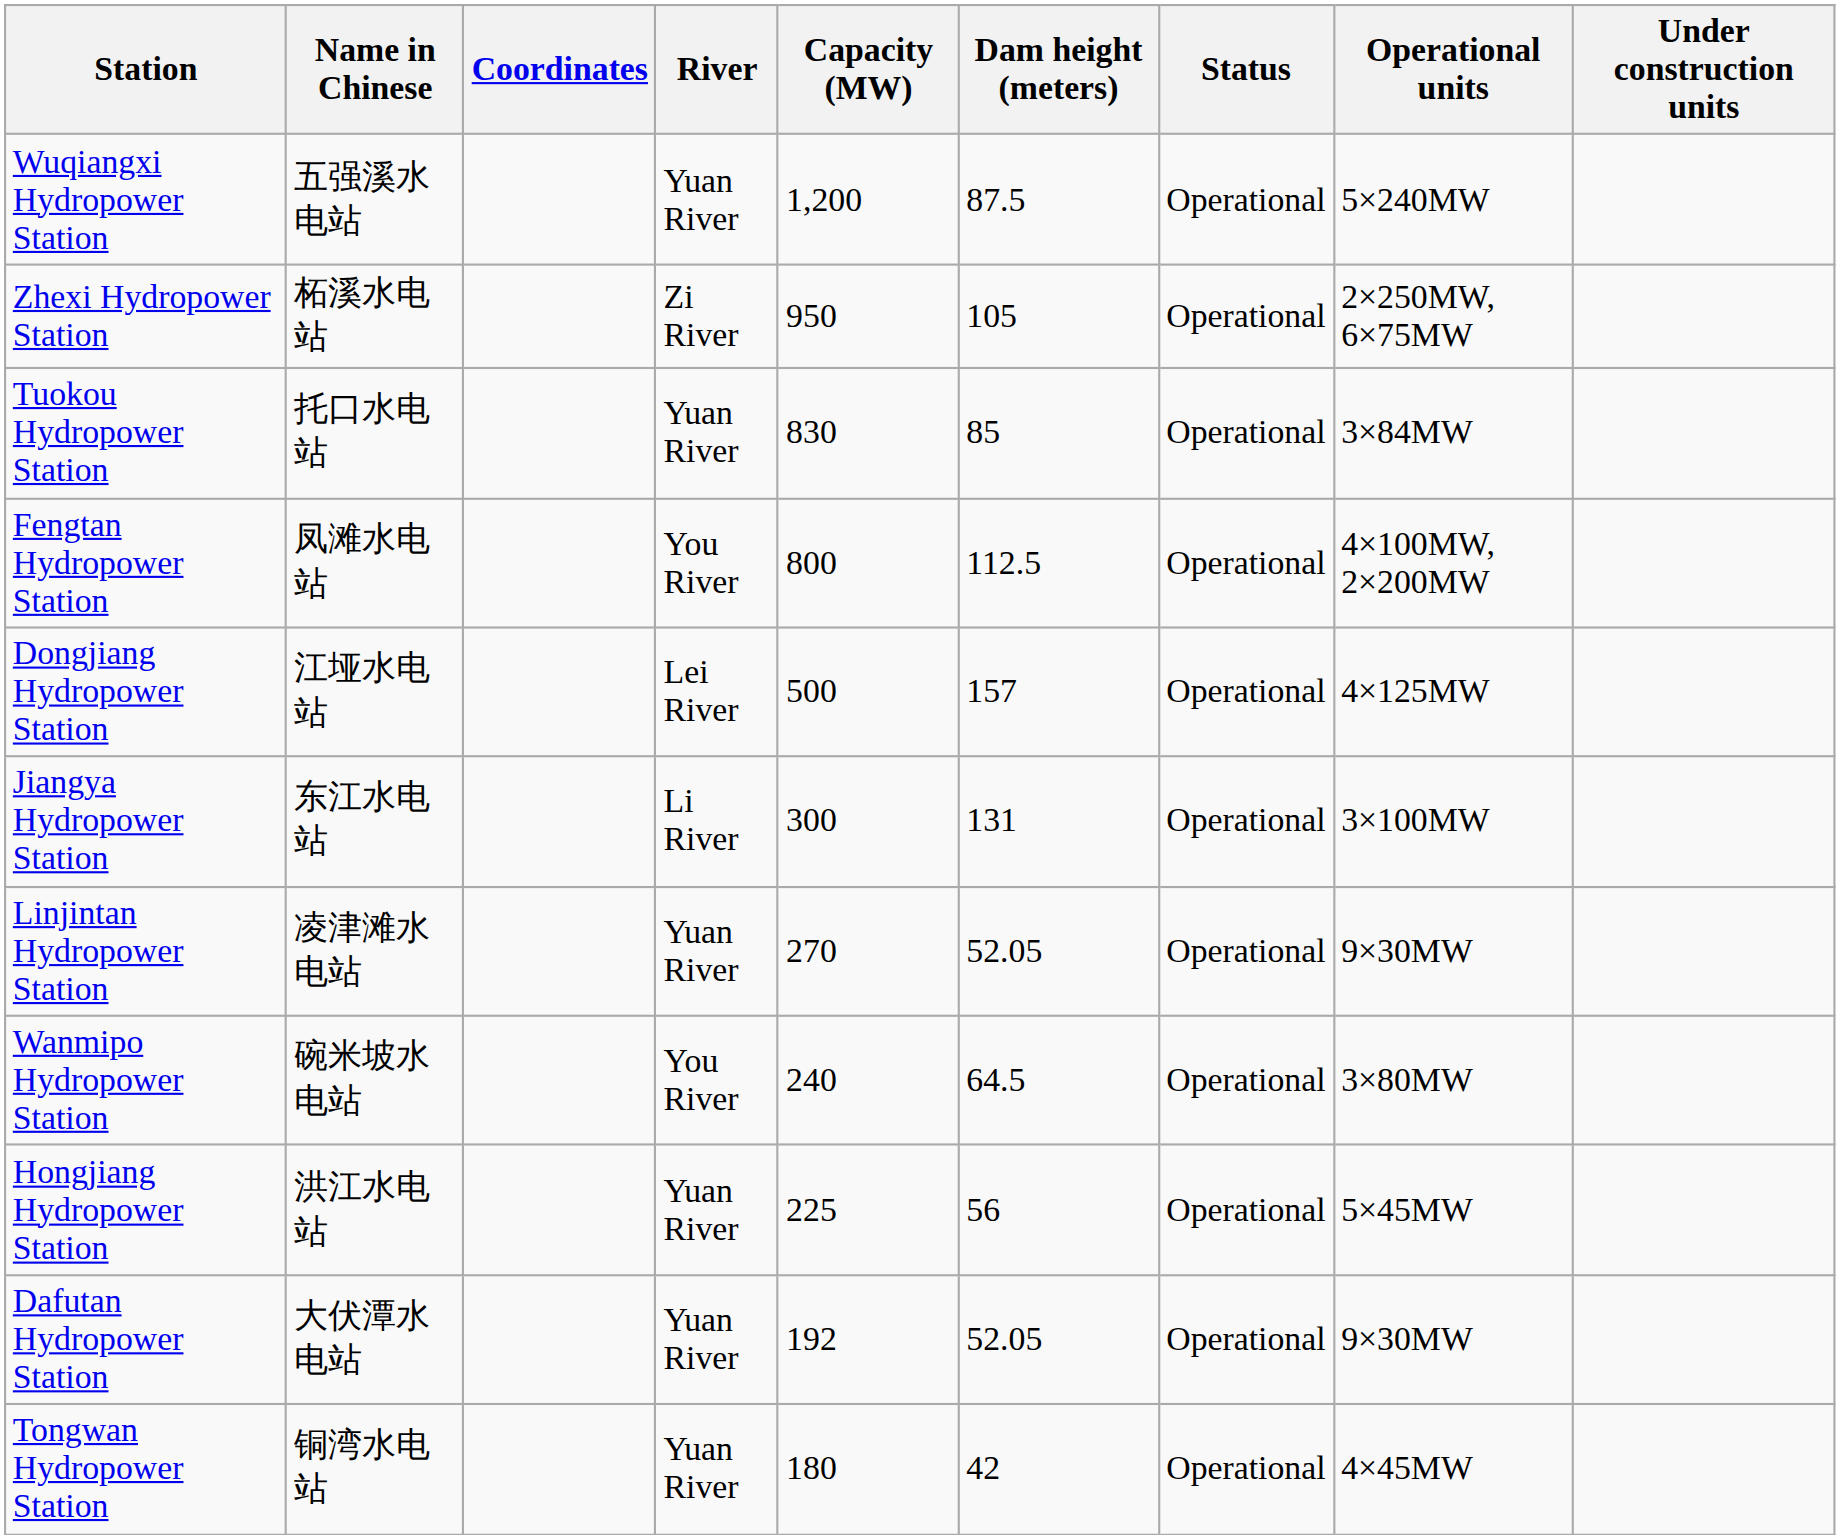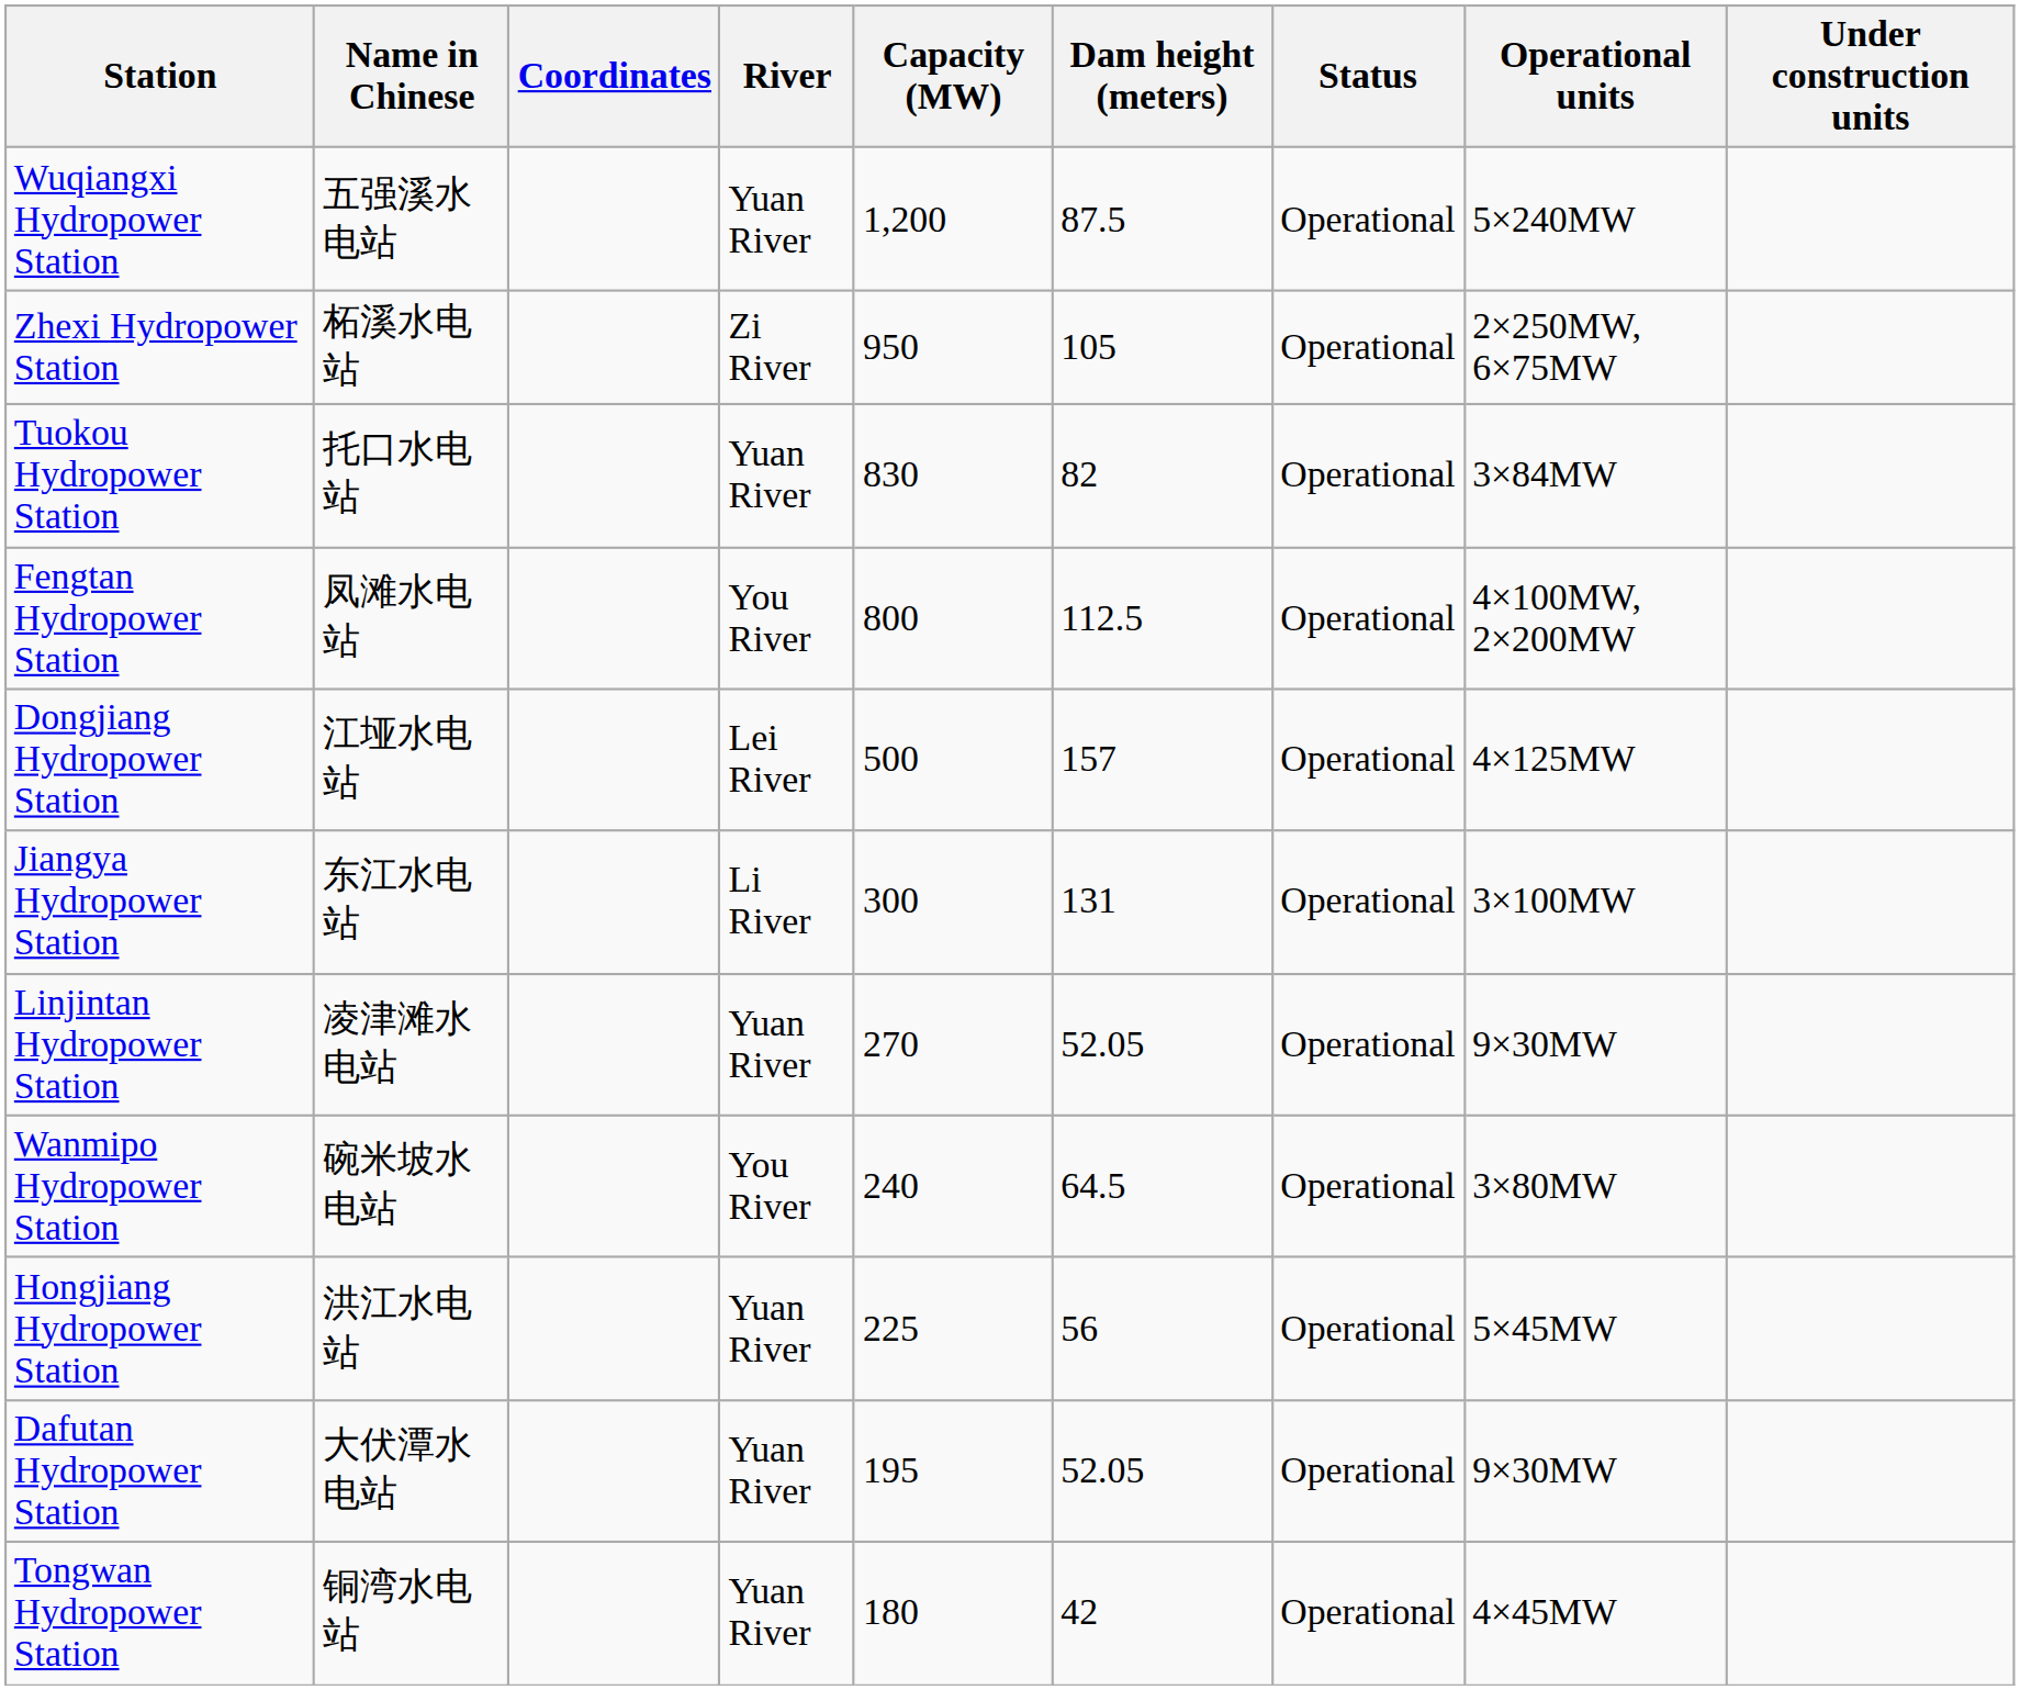 <table class="wikitable sortable">
 <tr>
 <th>Station</th>
 <th>Name in Chinese</th>
 <th><a href='#'>Coordinates</a></th>
 <th>River</th>
 <th>Capacity (MW)</th>
 <th>Dam height (meters)</th>
 <th>Status</th>
 <th>Operational units</th>
 <th>Under construction units</th>
 </tr>
 <tr>
 <td><a href='#'>Wuqiangxi Hydropower Station</a></td>
 <td>五强溪水电站</td>
 <td></td>
 <td>Yuan River</td>
 <td>1,200</td>
 <td>87.5</td>
 <td>Operational</td>
 <td>5×240MW</td>
 <td></td>
 </tr>
 <tr>
 <td><a href='#'>Zhexi Hydropower Station</a></td>
 <td>柘溪水电站</td>
 <td></td>
 <td>Zi River</td>
 <td>950</td>
 <td>105</td>
 <td>Operational</td>
 <td>2×250MW, 6×75MW</td>
 <td></td>
 </tr>
 <tr>
 <td><a href='#'>Tuokou Hydropower Station</a></td>
 <td>托口水电站</td>
 <td></td>
 <td>Yuan River</td>
 <td>830</td>
-<td>85</td>
+<td>82</td>
 <td>Operational</td>
 <td>3×84MW</td>
 <td></td>
 </tr>
 <tr>
 <td><a href='#'>Fengtan Hydropower Station</a></td>
 <td>凤滩水电站</td>
 <td></td>
 <td>You River</td>
 <td>800</td>
 <td>112.5</td>
 <td>Operational</td>
 <td>4×100MW, 2×200MW</td>
 <td></td>
 </tr>
 <tr>
 <td><a href='#'>Dongjiang Hydropower Station</a></td>
 <td>江垭水电站</td>
 <td></td>
 <td>Lei River</td>
 <td>500</td>
 <td>157</td>
 <td>Operational</td>
 <td>4×125MW</td>
 <td></td>
 </tr>
 <tr>
 <td><a href='#'>Jiangya Hydropower Station</a></td>
 <td>东江水电站</td>
 <td></td>
 <td>Li River</td>
 <td>300</td>
 <td>131</td>
 <td>Operational</td>
 <td>3×100MW</td>
 <td></td>
 </tr>
 <tr>
 <td><a href='#'>Linjintan Hydropower Station</a></td>
 <td>凌津滩水电站</td>
 <td></td>
 <td>Yuan River</td>
 <td>270</td>
 <td>52.05</td>
 <td>Operational</td>
 <td>9×30MW</td>
 <td></td>
 </tr>
 <tr>
 <td><a href='#'>Wanmipo Hydropower Station</a></td>
 <td>碗米坡水电站</td>
 <td></td>
 <td>You River</td>
 <td>240</td>
 <td>64.5</td>
 <td>Operational</td>
 <td>3×80MW</td>
 <td></td>
 </tr>
 <tr>
 <td><a href='#'>Hongjiang Hydropower Station</a></td>
 <td>洪江水电站</td>
 <td></td>
 <td>Yuan River</td>
 <td>225</td>
 <td>56</td>
 <td>Operational</td>
 <td>5×45MW</td>
 <td></td>
 </tr>
 <tr>
 <td><a href='#'>Dafutan Hydropower Station</a></td>
 <td>大伏潭水电站</td>
 <td></td>
 <td>Yuan River</td>
-<td>192</td>
+<td>195</td>
 <td>52.05</td>
 <td>Operational</td>
 <td>9×30MW</td>
 <td></td>
 </tr>
 <tr>
 <td><a href='#'>Tongwan Hydropower Station</a></td>
 <td>铜湾水电站</td>
 <td></td>
 <td>Yuan River</td>
 <td>180</td>
 <td>42</td>
 <td>Operational</td>
 <td>4×45MW</td>
 <td></td>
 </tr>
 </table>
